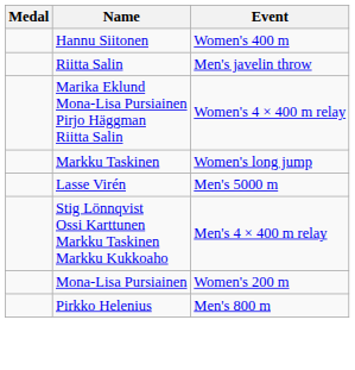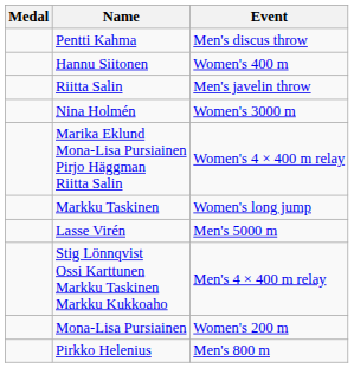 <table class="wikitable sortable" style="font-size:100%">
 <tr>
 <th>Medal</th>
 <th>Name</th>
 <th>Event</th>
+</tr>
+<tr>
+<td align=center></td>
+<td><a href='#'>Pentti Kahma</a></td>
+<td><a href='#'>Men's discus throw</a></td>
 </tr>
 <tr>
 <td align=center></td>
 <td><a href='#'>Hannu Siitonen</a></td>
 <td><a href='#'>Women's 400 m</a></td>
 </tr>
 <tr>
 <td align=center></td>
 <td><a href='#'>Riitta Salin</a></td>
 <td><a href='#'>Men's javelin throw</a></td>
+</tr>
+<tr>
+<td align=center></td>
+<td><a href='#'>Nina Holmén</a></td>
+<td><a href='#'>Women's 3000 m</a></td>
 </tr>
 <tr>
 <td align=center></td>
 <td><a href='#'>Marika Eklund</a><br><a href='#'>Mona-Lisa Pursiainen</a><br><a href='#'>Pirjo Häggman</a><br><a href='#'>Riitta Salin</a></td>
 <td><a href='#'>Women's 4 × 400 m relay</a></td>
 </tr>
 <tr>
 <td align=center></td>
 <td><a href='#'>Markku Taskinen</a></td>
 <td><a href='#'>Women's long jump</a></td>
 </tr>
 <tr>
 <td align=center></td>
 <td><a href='#'>Lasse Virén</a></td>
 <td><a href='#'>Men's 5000 m</a></td>
 </tr>
 <tr>
 <td align=center></td>
 <td><a href='#'>Stig Lönnqvist</a><br><a href='#'>Ossi Karttunen</a><br><a href='#'>Markku Taskinen</a><br><a href='#'>Markku Kukkoaho</a></td>
 <td><a href='#'>Men's 4 × 400 m relay</a></td>
 </tr>
 <tr>
 <td align=center></td>
 <td><a href='#'>Mona-Lisa Pursiainen</a></td>
 <td><a href='#'>Women's 200 m</a></td>
 </tr>
 <tr>
 <td align=center></td>
 <td><a href='#'>Pirkko Helenius</a></td>
 <td><a href='#'>Men's 800 m</a></td>
 </tr>
 </table>
